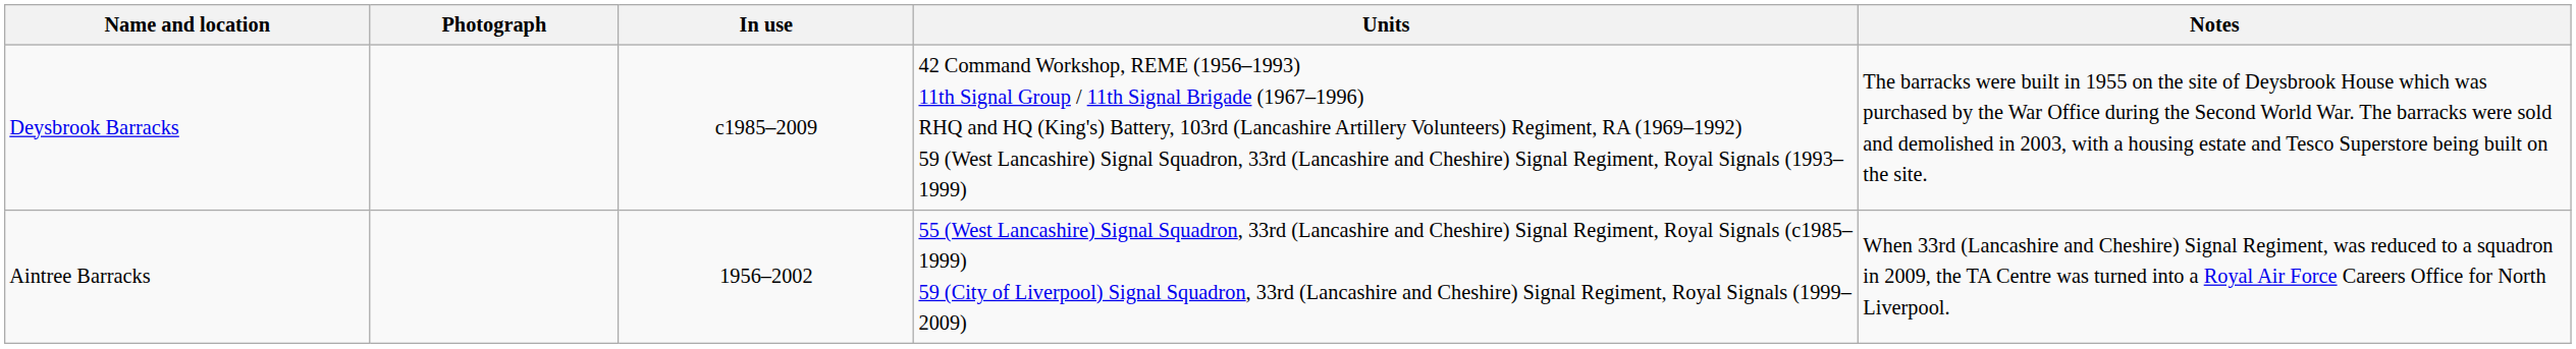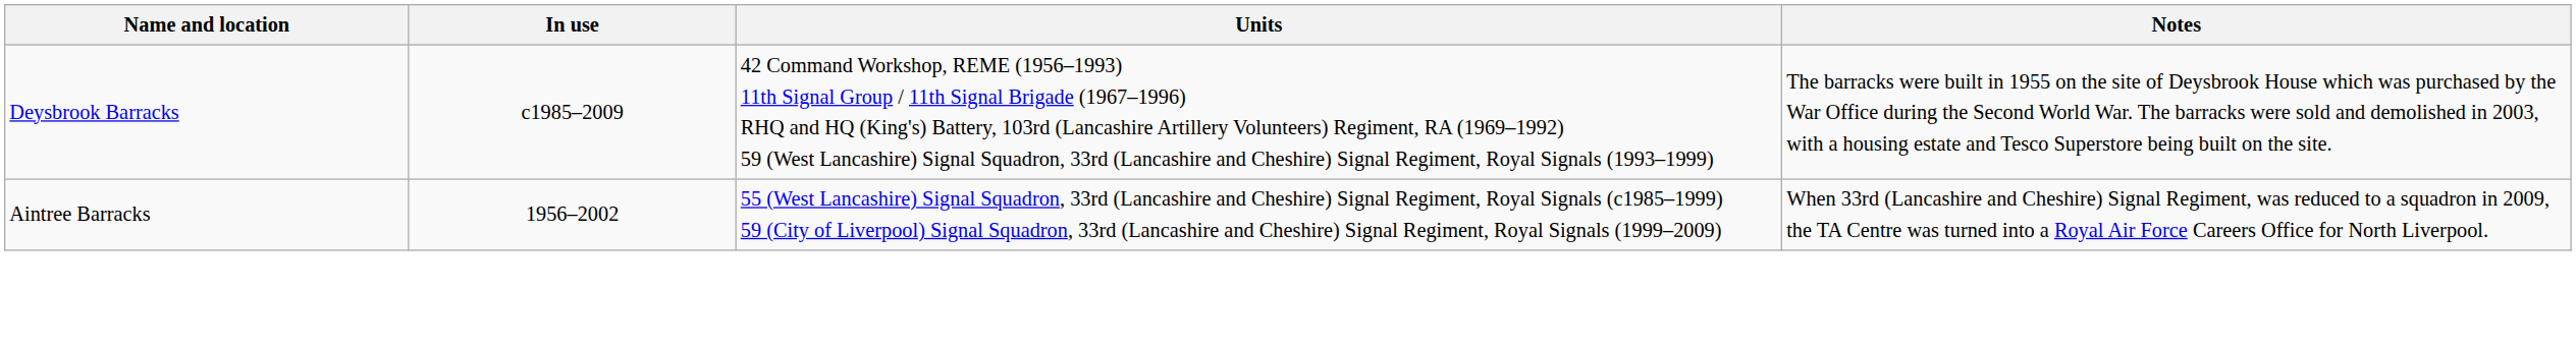 <table class="wikitable sortable plainrowheaders" style="width:100%;border:0px;text-align:left;line-height:150%;">
 <tr>
 <th scope="col"  style="width:150px">Name and location</th>
-<th scope="col"  style="width:100px" class="unsortable">Photograph</th>
 <th scope="col"  style="width:120px">In use</th>
 <th scope="col"  style="width:400px" class="unsortable">Units</th>
 <th scope="col"  style="width:300px" class="unsortable">Notes</th>
 </tr>
 <tr>
 <td><a href='#'>Deysbrook Barracks</a><br><small></small></td>
-<td></td>
 <td align="center">c1985–2009</td>
 <td>42 Command Workshop, REME (1956–1993)<br><a href='#'>11th Signal Group</a> / <a href='#'>11th Signal Brigade</a> (1967–1996)<br>RHQ and HQ (King's) Battery, 103rd (Lancashire Artillery Volunteers) Regiment, RA (1969–1992)<br>59 (West Lancashire) Signal Squadron, 33rd (Lancashire and Cheshire) Signal Regiment, Royal Signals (1993–1999)</td>
 <td>The barracks were built in 1955 on the site of Deysbrook House which was purchased by the War Office during the Second World War. The barracks were sold and demolished in 2003, with a housing estate and Tesco Superstore being built on the site.</td>
 </tr>
 <tr>
 <td>Aintree Barracks<br><small></small></td>
-<td></td>
 <td align="center">1956–2002</td>
 <td><a href='#'>55 (West Lancashire) Signal Squadron</a>, 33rd (Lancashire and Cheshire) Signal Regiment, Royal Signals (c1985–1999)<br><a href='#'>59 (City of Liverpool) Signal Squadron</a>, 33rd (Lancashire and Cheshire) Signal Regiment, Royal Signals (1999–2009)</td>
 <td>When 33rd (Lancashire and Cheshire) Signal Regiment, was reduced to a squadron in 2009, the TA Centre was turned into a <a href='#'>Royal Air Force</a> Careers Office for North Liverpool.</td>
 </tr>
 </table>
